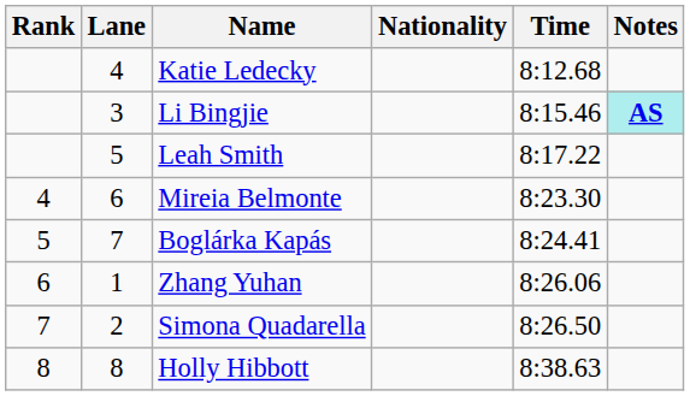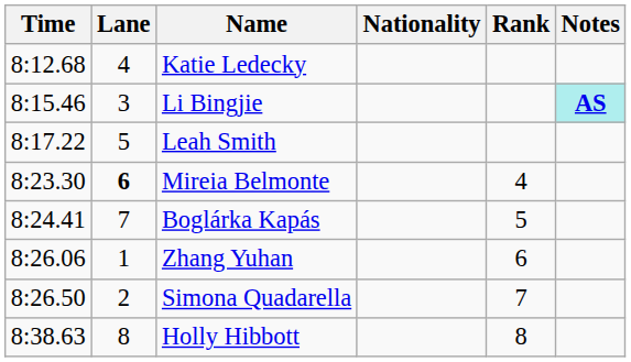 <table class="wikitable sortable" style="text-align:center">
 <tr>
-<th>Rank</th>
+<th>Time</th>
 <th>Lane</th>
 <th>Name</th>
 <th>Nationality</th>
-<th>Time</th>
+<th>Rank</th>
 <th>Notes</th>
 </tr>
 <tr>
-<td></td>
+<td>8:12.68</td>
 <td>4</td>
 <td align=left><a href='#'>Katie Ledecky</a></td>
 <td align=left></td>
-<td>8:12.68</td>
+<td></td>
 <td></td>
 </tr>
 <tr>
-<td></td>
+<td>8:15.46</td>
 <td>3</td>
 <td align=left><a href='#'>Li Bingjie</a></td>
 <td align=left></td>
-<td>8:15.46</td>
+<td></td>
 <td style="background: paleturquoise;"><strong><a href='#'>AS</a></strong></td>
 </tr>
 <tr>
-<td></td>
+<td>8:17.22</td>
 <td>5</td>
 <td align=left><a href='#'>Leah Smith</a></td>
 <td align=left></td>
-<td>8:17.22</td>
+<td></td>
 <td></td>
 </tr>
 <tr>
-<td>4</td>
-<td>6</td>
+<td>8:23.30</td>
+<td><strong>6</strong></td>
 <td align=left><a href='#'>Mireia Belmonte</a></td>
 <td align=left></td>
-<td>8:23.30</td>
+<td>4</td>
 <td></td>
 </tr>
 <tr>
-<td>5</td>
+<td>8:24.41</td>
 <td>7</td>
 <td align=left><a href='#'>Boglárka Kapás</a></td>
 <td align=left></td>
-<td>8:24.41</td>
+<td>5</td>
 <td></td>
 </tr>
 <tr>
-<td>6</td>
+<td>8:26.06</td>
 <td>1</td>
 <td align=left><a href='#'>Zhang Yuhan</a></td>
 <td align=left></td>
-<td>8:26.06</td>
+<td>6</td>
 <td></td>
 </tr>
 <tr>
-<td>7</td>
+<td>8:26.50</td>
 <td>2</td>
 <td align=left><a href='#'>Simona Quadarella</a></td>
 <td align=left></td>
-<td>8:26.50</td>
+<td>7</td>
 <td></td>
 </tr>
 <tr>
-<td>8</td>
+<td>8:38.63</td>
 <td>8</td>
 <td align=left><a href='#'>Holly Hibbott</a></td>
 <td align=left></td>
-<td>8:38.63</td>
+<td>8</td>
 <td></td>
 </tr>
 </table>
